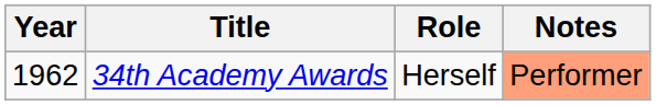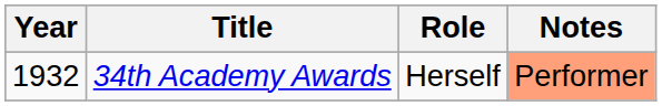 <table class="wikitable">
 <tr>
 <th>Year</th>
 <th>Title</th>
 <th>Role</th>
 <th>Notes</th>
 </tr>
 <tr>
-<td>1962</td>
+<td>1932</td>
 <td><em><a href='#'>34th Academy Awards</a></em></td>
 <td>Herself</td>
 <td style="background: lightsalmon;">Performer</td>
 </tr>
 </table>
